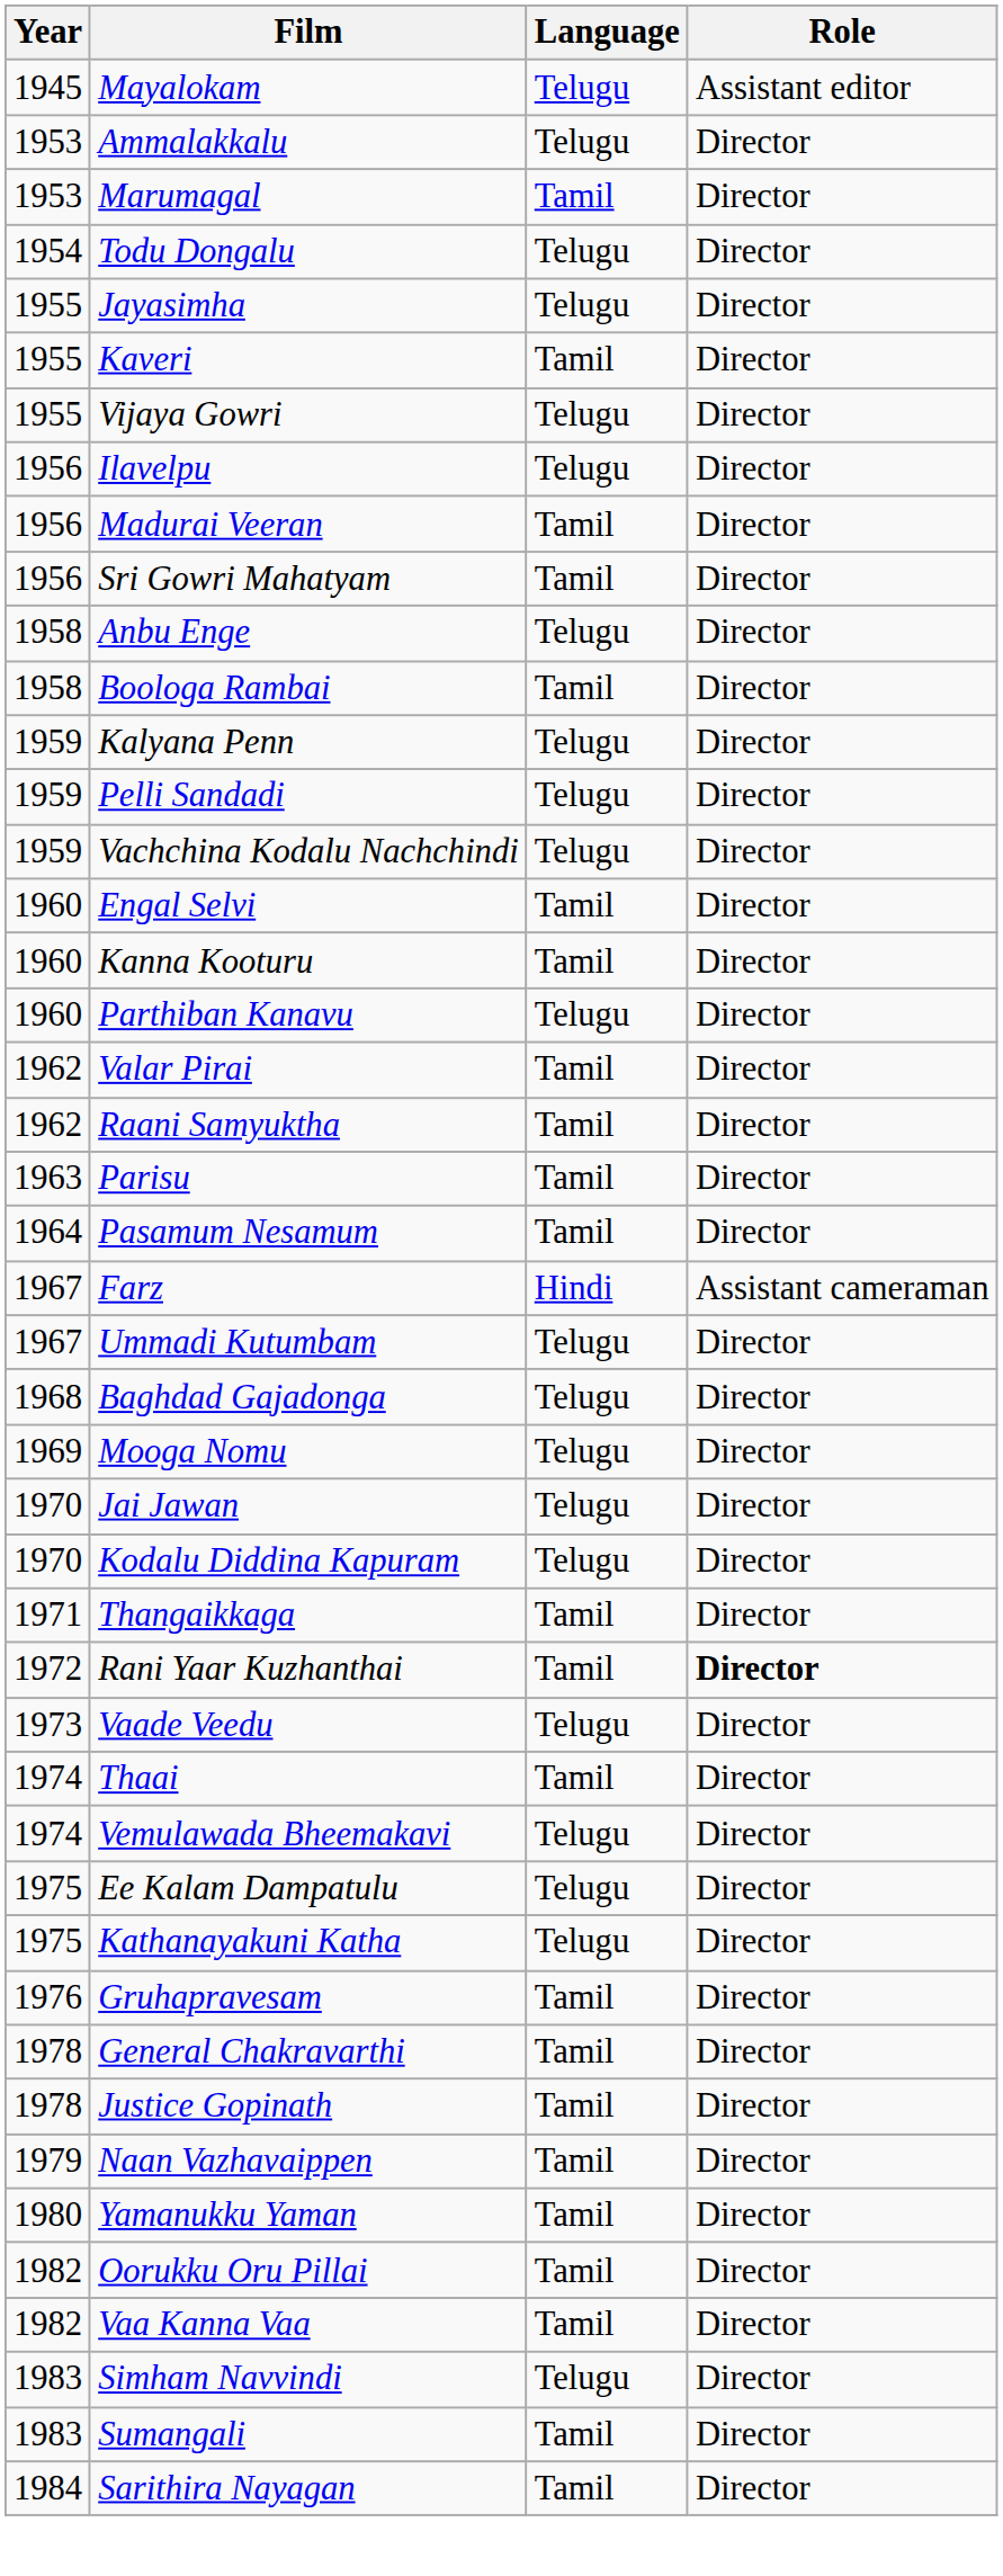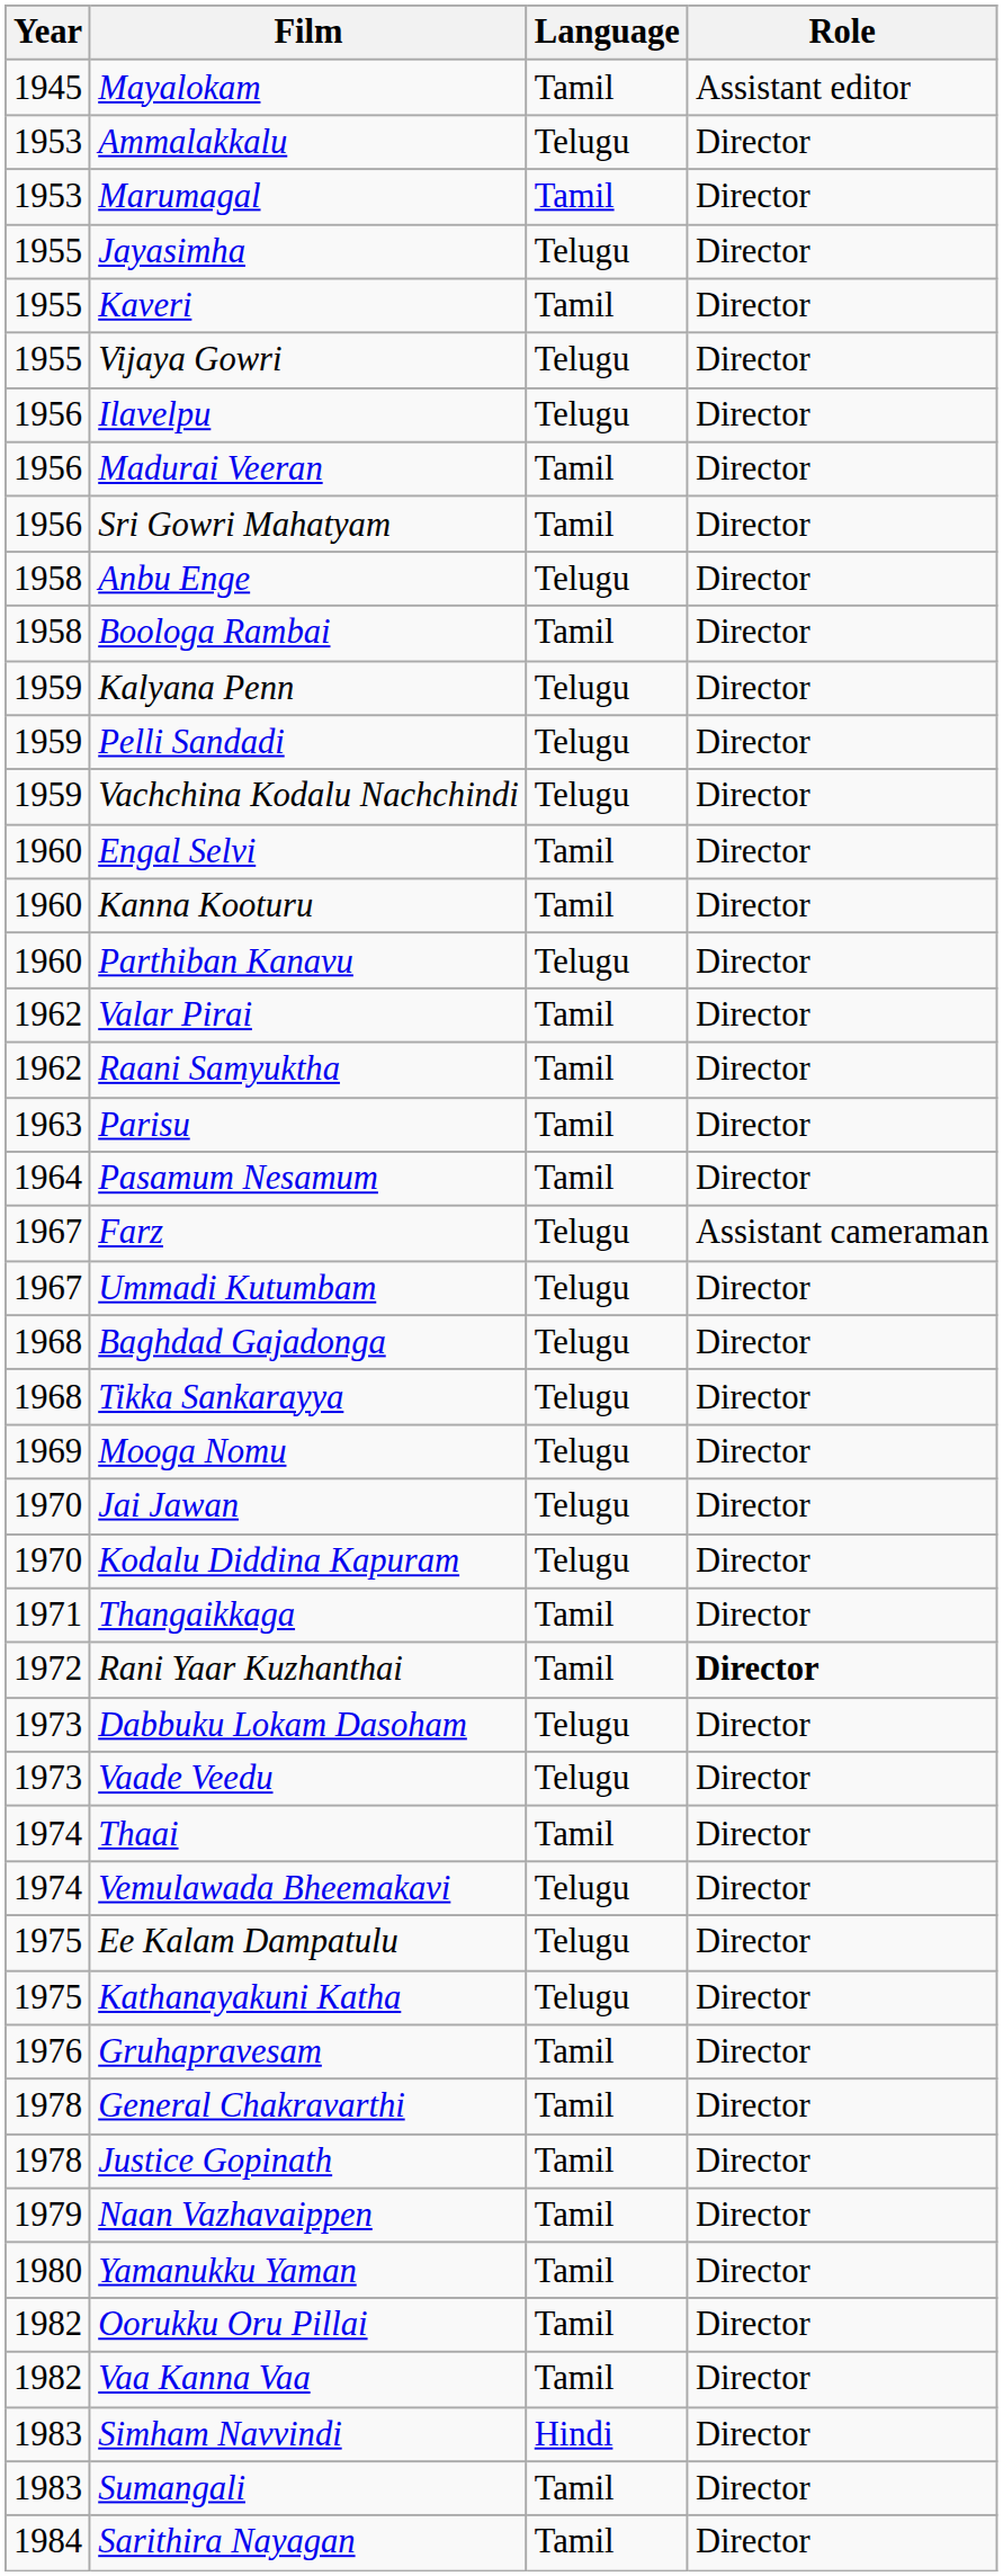 <table class="wikitable sortable">
 <tr>
 <th>Year</th>
 <th>Film</th>
 <th>Language</th>
 <th>Role</th>
 </tr>
 <tr>
 <td>1945</td>
 <td><em><a href='#'>Mayalokam</a></em></td>
-<td><a href='#'>Telugu</a></td>
+<td>Tamil</td>
 <td>Assistant editor</td>
 </tr>
 <tr>
 <td>1953</td>
 <td><em><a href='#'>Ammalakkalu</a></em></td>
 <td>Telugu</td>
 <td>Director</td>
 </tr>
 <tr>
 <td>1953</td>
 <td><a href='#'><em>Marumagal</em></a></td>
 <td><a href='#'>Tamil</a></td>
-<td>Director</td>
-</tr>
-<tr>
-<td>1954</td>
-<td><a href='#'><em>Todu Dongalu</em></a></td>
-<td>Telugu</td>
 <td>Director</td>
 </tr>
 <tr>
 <td>1955</td>
 <td><a href='#'><em>Jayasimha</em></a></td>
 <td>Telugu</td>
 <td>Director</td>
 </tr>
 <tr>
 <td>1955</td>
 <td><a href='#'><em>Kaveri</em></a></td>
 <td>Tamil</td>
 <td>Director</td>
 </tr>
 <tr>
 <td>1955</td>
 <td><em>Vijaya Gowri</em></td>
 <td>Telugu</td>
 <td>Director</td>
 </tr>
 <tr>
 <td>1956</td>
 <td><em><a href='#'>Ilavelpu</a></em></td>
 <td>Telugu</td>
 <td>Director</td>
 </tr>
 <tr>
 <td>1956</td>
 <td><a href='#'><em>Madurai Veeran</em></a></td>
 <td>Tamil</td>
 <td>Director</td>
 </tr>
 <tr>
 <td>1956</td>
 <td><em>Sri Gowri Mahatyam</em></td>
 <td>Tamil</td>
 <td>Director</td>
 </tr>
 <tr>
 <td>1958</td>
 <td><em><a href='#'>Anbu Enge</a></em></td>
 <td>Telugu</td>
 <td>Director</td>
 </tr>
 <tr>
 <td>1958</td>
 <td><em><a href='#'>Boologa Rambai</a></em></td>
 <td>Tamil</td>
 <td>Director</td>
 </tr>
 <tr>
 <td>1959</td>
 <td><em>Kalyana Penn</em></td>
 <td>Telugu</td>
 <td>Director</td>
 </tr>
 <tr>
 <td>1959</td>
 <td><a href='#'><em>Pelli Sandadi</em></a></td>
 <td>Telugu</td>
 <td>Director</td>
 </tr>
 <tr>
 <td>1959</td>
 <td><em>Vachchina Kodalu Nachchindi</em></td>
 <td>Telugu</td>
 <td>Director</td>
 </tr>
 <tr>
 <td>1960</td>
 <td><em><a href='#'>Engal Selvi</a></em></td>
 <td>Tamil</td>
 <td>Director</td>
 </tr>
 <tr>
 <td>1960</td>
 <td><em>Kanna Kooturu</em></td>
 <td>Tamil</td>
 <td>Director</td>
 </tr>
 <tr>
 <td>1960</td>
 <td><a href='#'><em>Parthiban Kanavu</em></a></td>
 <td>Telugu</td>
 <td>Director</td>
 </tr>
 <tr>
 <td>1962</td>
 <td><em><a href='#'>Valar Pirai</a></em></td>
 <td>Tamil</td>
 <td>Director</td>
 </tr>
 <tr>
 <td>1962</td>
 <td><em><a href='#'>Raani Samyuktha</a></em></td>
 <td>Tamil</td>
 <td>Director</td>
 </tr>
 <tr>
 <td>1963</td>
 <td><em><a href='#'>Parisu</a></em></td>
 <td>Tamil</td>
 <td>Director</td>
 </tr>
 <tr>
 <td>1964</td>
 <td><em><a href='#'>Pasamum Nesamum</a></em></td>
 <td>Tamil</td>
 <td>Director</td>
 </tr>
 <tr>
 <td>1967</td>
 <td><a href='#'><em>Farz</em></a></td>
-<td><a href='#'>Hindi</a></td>
+<td>Telugu</td>
 <td>Assistant cameraman</td>
 </tr>
 <tr>
 <td>1967</td>
 <td><em><a href='#'>Ummadi Kutumbam</a></em></td>
 <td>Telugu</td>
 <td>Director</td>
 </tr>
 <tr>
 <td>1968</td>
 <td><em><a href='#'>Baghdad Gajadonga</a></em></td>
+<td>Telugu</td>
+<td>Director</td>
+</tr>
+<tr>
+<td>1968</td>
+<td><em><a href='#'>Tikka Sankarayya</a></em></td>
 <td>Telugu</td>
 <td>Director</td>
 </tr>
 <tr>
 <td>1969</td>
 <td><em><a href='#'>Mooga Nomu</a></em></td>
 <td>Telugu</td>
 <td>Director</td>
 </tr>
 <tr>
 <td>1970</td>
 <td><em><a href='#'>Jai Jawan</a></em></td>
 <td>Telugu</td>
 <td>Director</td>
 </tr>
 <tr>
 <td>1970</td>
 <td><em><a href='#'>Kodalu Diddina Kapuram</a></em></td>
 <td>Telugu</td>
 <td>Director</td>
 </tr>
 <tr>
 <td>1971</td>
 <td><a href='#'><em>Thangaikkaga</em></a></td>
 <td>Tamil</td>
 <td>Director</td>
 </tr>
 <tr>
 <td>1972</td>
 <td><em>Rani Yaar Kuzhanthai</em></td>
 <td>Tamil</td>
 <td><strong>Director</strong></td>
+</tr>
+<tr>
+<td>1973</td>
+<td><a href='#'><em>Dabbuku Lokam Dasoham</em></a></td>
+<td>Telugu</td>
+<td>Director</td>
 </tr>
 <tr>
 <td>1973</td>
 <td><em><a href='#'>Vaade Veedu</a></em></td>
 <td>Telugu</td>
 <td>Director</td>
 </tr>
 <tr>
 <td>1974</td>
 <td><em><a href='#'>Thaai</a></em></td>
 <td>Tamil</td>
 <td>Director</td>
 </tr>
 <tr>
 <td>1974</td>
 <td><em><a href='#'>Vemulawada Bheemakavi</a></em></td>
 <td>Telugu</td>
 <td>Director</td>
 </tr>
 <tr>
 <td>1975</td>
 <td><em>Ee Kalam Dampatulu</em></td>
 <td>Telugu</td>
 <td>Director</td>
 </tr>
 <tr>
 <td>1975</td>
 <td><em><a href='#'>Kathanayakuni Katha</a></em></td>
 <td>Telugu</td>
 <td>Director</td>
 </tr>
 <tr>
 <td>1976</td>
 <td><em><a href='#'>Gruhapravesam</a></em></td>
 <td>Tamil</td>
 <td>Director</td>
 </tr>
 <tr>
 <td>1978</td>
 <td><em><a href='#'>General Chakravarthi</a></em></td>
 <td>Tamil</td>
 <td>Director</td>
 </tr>
 <tr>
 <td>1978</td>
 <td><em><a href='#'>Justice Gopinath</a></em></td>
 <td>Tamil</td>
 <td>Director</td>
 </tr>
 <tr>
 <td>1979</td>
 <td><em><a href='#'>Naan Vazhavaippen</a></em></td>
 <td>Tamil</td>
 <td>Director</td>
 </tr>
 <tr>
 <td>1980</td>
 <td><em><a href='#'>Yamanukku Yaman</a></em></td>
 <td>Tamil</td>
 <td>Director</td>
 </tr>
 <tr>
 <td>1982</td>
 <td><em><a href='#'>Oorukku Oru Pillai</a></em></td>
 <td>Tamil</td>
 <td>Director</td>
 </tr>
 <tr>
 <td>1982</td>
 <td><em><a href='#'>Vaa Kanna Vaa</a></em></td>
 <td>Tamil</td>
 <td>Director</td>
 </tr>
 <tr>
 <td>1983</td>
 <td><em><a href='#'>Simham Navvindi</a></em></td>
-<td>Telugu</td>
+<td><a href='#'>Hindi</a></td>
 <td>Director</td>
 </tr>
 <tr>
 <td>1983</td>
 <td><a href='#'><em>Sumangali</em></a></td>
 <td>Tamil</td>
 <td>Director</td>
 </tr>
 <tr>
 <td>1984</td>
 <td><em><a href='#'>Sarithira Nayagan</a></em></td>
 <td>Tamil</td>
 <td>Director</td>
 </tr>
 </table>
